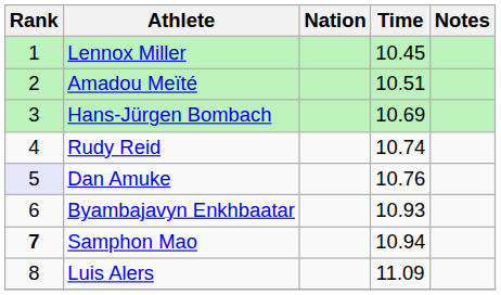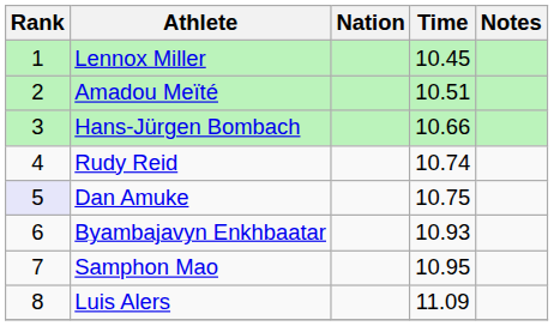 <table class="wikitable sortable" style="text-align:center">
 <tr>
 <th>Rank</th>
 <th>Athlete</th>
 <th>Nation</th>
 <th>Time</th>
 <th>Notes</th>
 </tr>
 <tr bgcolor=bbf3bb>
 <td>1</td>
 <td align=left><a href='#'>Lennox Miller</a></td>
 <td align=left></td>
 <td>10.45</td>
 <td></td>
 </tr>
 <tr bgcolor=bbf3bb>
 <td>2</td>
 <td align=left><a href='#'>Amadou Meïté</a></td>
 <td align=left></td>
 <td>10.51</td>
 <td></td>
 </tr>
 <tr bgcolor=bbf3bb>
 <td>3</td>
 <td align=left><a href='#'>Hans-Jürgen Bombach</a></td>
 <td align=left></td>
-<td>10.69</td>
+<td>10.66</td>
 <td></td>
 </tr>
 <tr>
 <td>4</td>
 <td align=left><a href='#'>Rudy Reid</a></td>
 <td align=left></td>
 <td>10.74</td>
 <td></td>
 </tr>
 <tr>
 <td style="background: lavender;">5</td>
 <td align=left><a href='#'>Dan Amuke</a></td>
 <td align=left></td>
-<td>10.76</td>
+<td>10.75</td>
 <td></td>
 </tr>
 <tr>
 <td>6</td>
 <td align=left><a href='#'>Byambajavyn Enkhbaatar</a></td>
 <td align=left></td>
 <td>10.93</td>
 <td></td>
 </tr>
 <tr>
-<td><strong>7</strong></td>
+<td>7</td>
 <td align=left><a href='#'>Samphon Mao</a></td>
 <td align=left></td>
-<td>10.94</td>
+<td>10.95</td>
 <td></td>
 </tr>
 <tr>
 <td>8</td>
 <td align=left><a href='#'>Luis Alers</a></td>
 <td align=left></td>
 <td>11.09</td>
 <td></td>
 </tr>
 <tr>
 </tr>
 </table>
